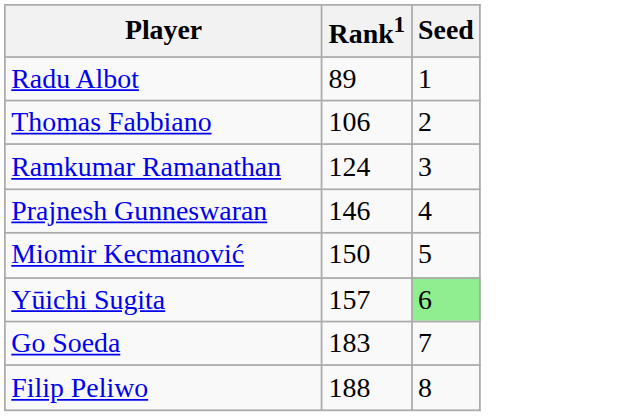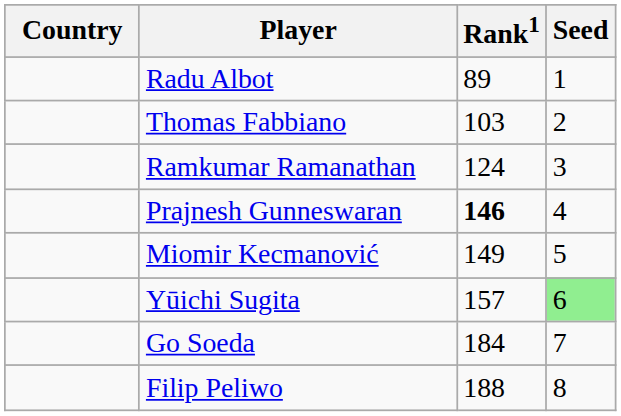 <table class="sortable wikitable">
 <tr>
+<th width="70">Country</th>
 <th width="175">Player</th>
 <th>Rank<sup>1</sup></th>
 <th>Seed</th>
 </tr>
 <tr>
+<td></td>
 <td><a href='#'>Radu Albot</a></td>
 <td>89</td>
 <td>1</td>
 </tr>
 <tr>
+<td></td>
 <td><a href='#'>Thomas Fabbiano</a></td>
-<td>106</td>
+<td>103</td>
 <td>2</td>
 </tr>
 <tr>
+<td></td>
 <td><a href='#'>Ramkumar Ramanathan</a></td>
 <td>124</td>
 <td>3</td>
 </tr>
 <tr>
+<td></td>
 <td><a href='#'>Prajnesh Gunneswaran</a></td>
-<td>146</td>
+<td><strong>146</strong></td>
 <td>4</td>
 </tr>
 <tr>
+<td></td>
 <td><a href='#'>Miomir Kecmanović</a></td>
-<td>150</td>
+<td>149</td>
 <td>5</td>
 </tr>
 <tr>
+<td></td>
 <td><a href='#'>Yūichi Sugita</a></td>
 <td>157</td>
 <td style="background: lightgreen;">6</td>
 </tr>
 <tr>
+<td></td>
 <td><a href='#'>Go Soeda</a></td>
-<td>183</td>
+<td>184</td>
 <td>7</td>
 </tr>
 <tr>
+<td></td>
 <td><a href='#'>Filip Peliwo</a></td>
 <td>188</td>
 <td>8</td>
 </tr>
 </table>
